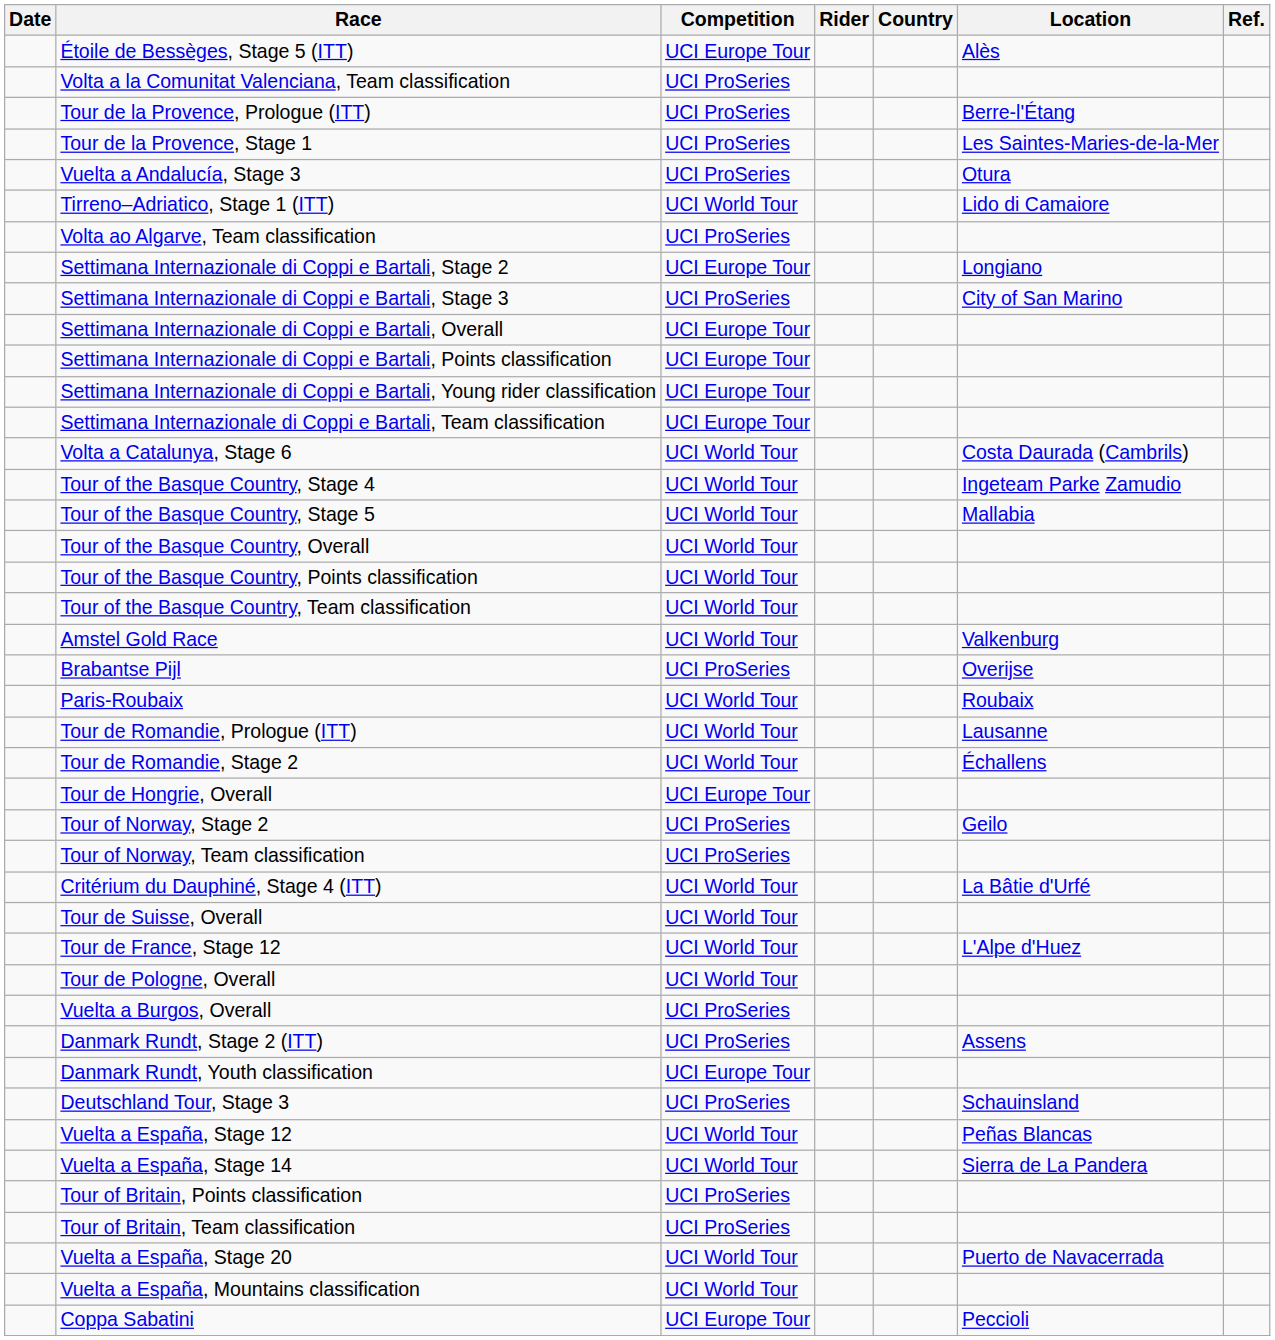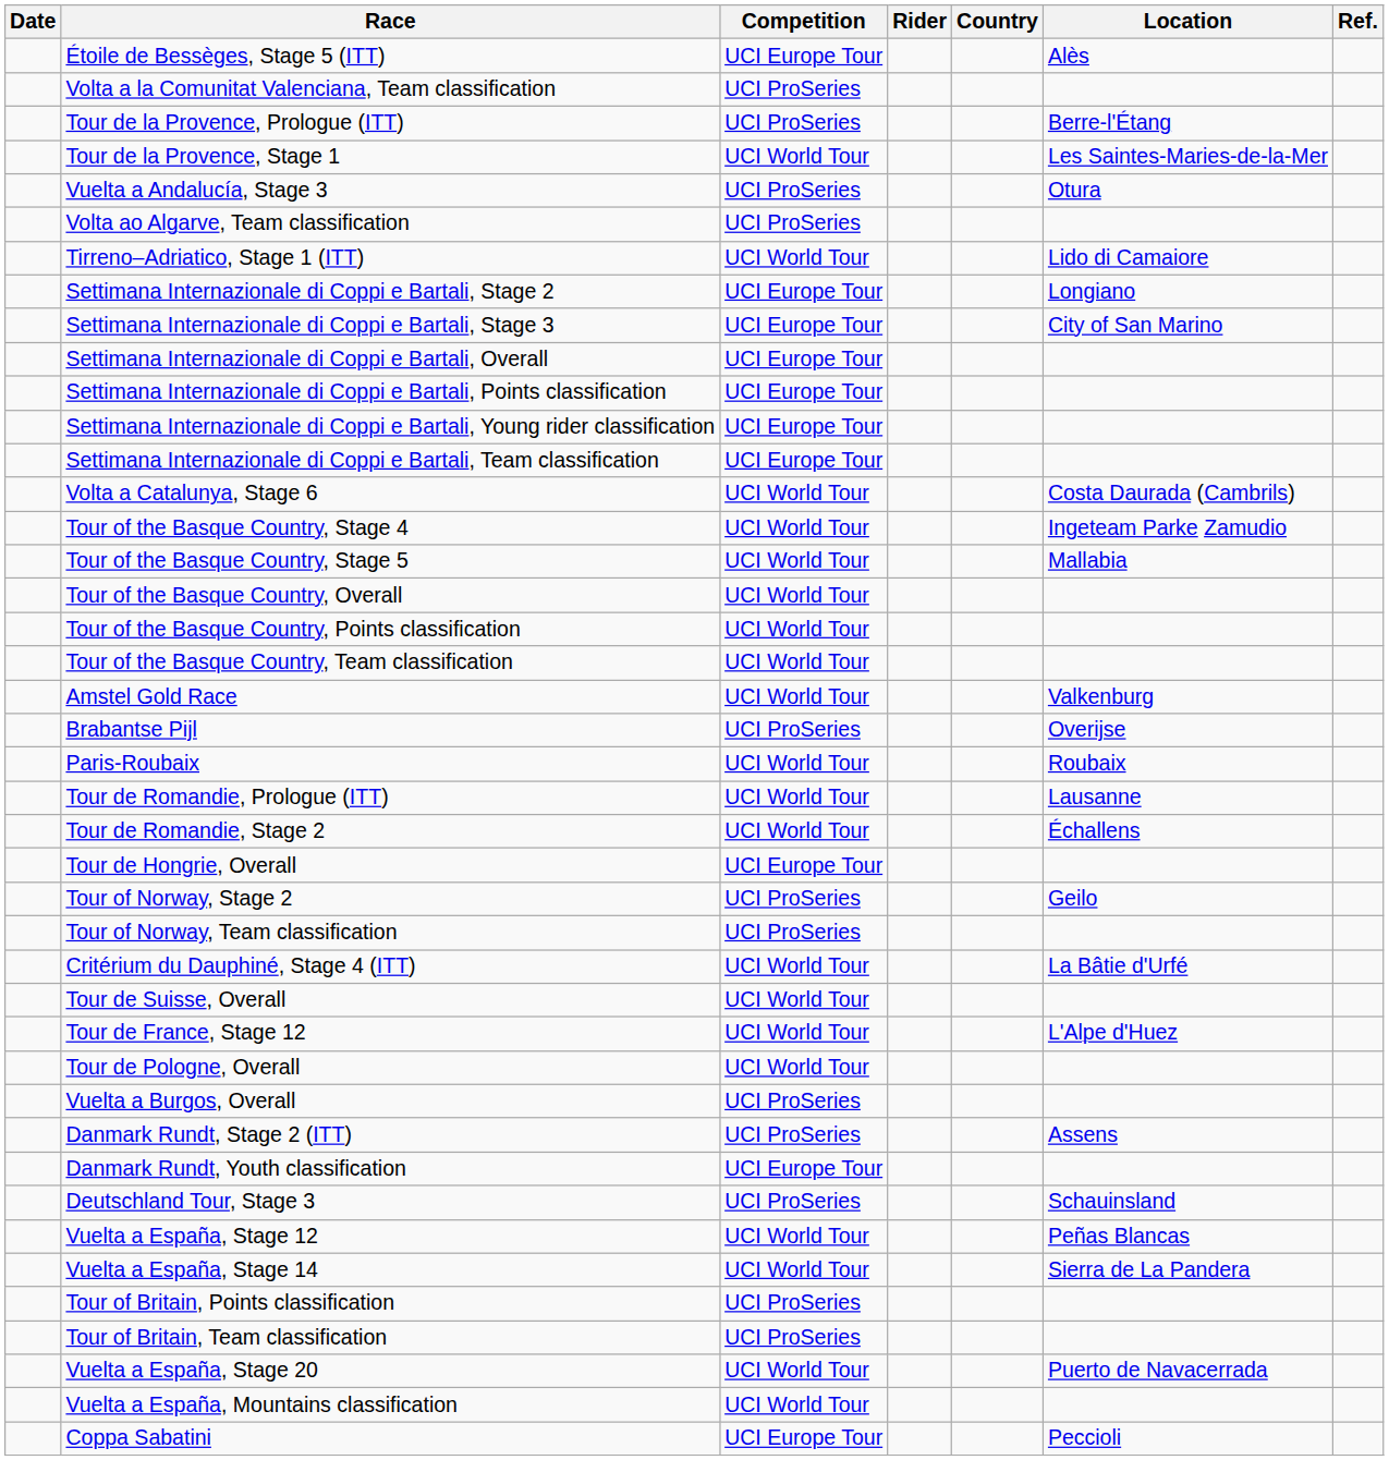 <table class="wikitable sortable">
 <tr>
 <th>Date</th>
 <th>Race</th>
 <th>Competition</th>
 <th>Rider</th>
 <th>Country</th>
 <th>Location</th>
 <th class="unsortable">Ref.</th>
 </tr>
 <tr>
 <td></td>
 <td><a href='#'>Étoile de Bessèges</a>, Stage 5 (<a href='#'>ITT</a>)</td>
 <td><a href='#'>UCI Europe Tour</a></td>
 <td></td>
 <td></td>
 <td><a href='#'>Alès</a></td>
 <td align="center"></td>
 </tr>
 <tr>
 <td></td>
 <td><a href='#'>Volta a la Comunitat Valenciana</a>, Team classification</td>
 <td><a href='#'>UCI ProSeries</a></td>
 <td align="center"></td>
 <td></td>
 <td></td>
 <td align="center"></td>
 </tr>
 <tr>
 <td></td>
 <td><a href='#'>Tour de la Provence</a>, Prologue (<a href='#'>ITT</a>)</td>
 <td><a href='#'>UCI ProSeries</a></td>
 <td></td>
 <td></td>
 <td><a href='#'>Berre-l'Étang</a></td>
 <td align="center"></td>
 </tr>
 <tr>
 <td></td>
 <td><a href='#'>Tour de la Provence</a>, Stage 1</td>
-<td><a href='#'>UCI ProSeries</a></td>
+<td><a href='#'>UCI World Tour</a></td>
 <td></td>
 <td></td>
 <td><a href='#'>Les Saintes-Maries-de-la-Mer</a></td>
 <td align="center"></td>
 </tr>
 <tr>
 <td></td>
 <td><a href='#'>Vuelta a Andalucía</a>, Stage 3</td>
 <td><a href='#'>UCI ProSeries</a></td>
 <td></td>
 <td></td>
 <td><a href='#'>Otura</a></td>
 <td align="center"></td>
 </tr>
 <tr>
 <td></td>
+<td><a href='#'>Volta ao Algarve</a>, Team classification</td>
+<td><a href='#'>UCI ProSeries</a></td>
+<td align="center"></td>
+<td></td>
+<td></td>
+<td align="center"></td>
+</tr>
+<tr>
+<td></td>
 <td><a href='#'>Tirreno–Adriatico</a>, Stage 1 (<a href='#'>ITT</a>)</td>
 <td><a href='#'>UCI World Tour</a></td>
 <td></td>
 <td></td>
 <td><a href='#'>Lido di Camaiore</a></td>
-<td align="center"></td>
-</tr>
-<tr>
-<td></td>
-<td><a href='#'>Volta ao Algarve</a>, Team classification</td>
-<td><a href='#'>UCI ProSeries</a></td>
-<td align="center"></td>
-<td></td>
-<td></td>
 <td align="center"></td>
 </tr>
 <tr>
 <td></td>
 <td><a href='#'>Settimana Internazionale di Coppi e Bartali</a>, Stage 2</td>
 <td><a href='#'>UCI Europe Tour</a></td>
 <td></td>
 <td></td>
 <td><a href='#'>Longiano</a></td>
 <td align="center"></td>
 </tr>
 <tr>
 <td></td>
 <td><a href='#'>Settimana Internazionale di Coppi e Bartali</a>, Stage 3</td>
-<td><a href='#'>UCI ProSeries</a></td>
+<td><a href='#'>UCI Europe Tour</a></td>
 <td></td>
 <td></td>
 <td><a href='#'>City of San Marino</a></td>
 <td align="center"></td>
 </tr>
 <tr>
 <td></td>
 <td><a href='#'>Settimana Internazionale di Coppi e Bartali</a>, Overall</td>
 <td><a href='#'>UCI Europe Tour</a></td>
 <td></td>
 <td></td>
 <td></td>
 <td align="center"></td>
 </tr>
 <tr>
 <td></td>
 <td><a href='#'>Settimana Internazionale di Coppi e Bartali</a>, Points classification</td>
 <td><a href='#'>UCI Europe Tour</a></td>
 <td></td>
 <td></td>
 <td></td>
 <td align="center"></td>
 </tr>
 <tr>
 <td></td>
 <td><a href='#'>Settimana Internazionale di Coppi e Bartali</a>, Young rider classification</td>
 <td><a href='#'>UCI Europe Tour</a></td>
 <td></td>
 <td></td>
 <td></td>
 <td align="center"></td>
 </tr>
 <tr>
 <td></td>
 <td><a href='#'>Settimana Internazionale di Coppi e Bartali</a>, Team classification</td>
 <td><a href='#'>UCI Europe Tour</a></td>
 <td align="center"></td>
 <td></td>
 <td></td>
 <td align="center"></td>
 </tr>
 <tr>
 <td></td>
 <td><a href='#'>Volta a Catalunya</a>, Stage 6</td>
 <td><a href='#'>UCI World Tour</a></td>
 <td></td>
 <td></td>
 <td><a href='#'>Costa Daurada</a> (<a href='#'>Cambrils</a>)</td>
 <td align="center"></td>
 </tr>
 <tr>
 <td></td>
 <td><a href='#'>Tour of the Basque Country</a>, Stage 4</td>
 <td><a href='#'>UCI World Tour</a></td>
 <td></td>
 <td></td>
 <td><a href='#'>Ingeteam Parke</a> <a href='#'>Zamudio</a></td>
 <td align="center"></td>
 </tr>
 <tr>
 <td></td>
 <td><a href='#'>Tour of the Basque Country</a>, Stage 5</td>
 <td><a href='#'>UCI World Tour</a></td>
 <td></td>
 <td></td>
 <td><a href='#'>Mallabia</a></td>
 <td align="center"></td>
 </tr>
 <tr>
 <td></td>
 <td><a href='#'>Tour of the Basque Country</a>, Overall</td>
 <td><a href='#'>UCI World Tour</a></td>
 <td></td>
 <td></td>
 <td></td>
 <td align="center"></td>
 </tr>
 <tr>
 <td></td>
 <td><a href='#'>Tour of the Basque Country</a>, Points classification</td>
 <td><a href='#'>UCI World Tour</a></td>
 <td></td>
 <td></td>
 <td></td>
 <td align="center"></td>
 </tr>
 <tr>
 <td></td>
 <td><a href='#'>Tour of the Basque Country</a>, Team classification</td>
 <td><a href='#'>UCI World Tour</a></td>
 <td align="center"></td>
 <td></td>
 <td></td>
 <td align="center"></td>
 </tr>
 <tr>
 <td></td>
 <td><a href='#'>Amstel Gold Race</a></td>
 <td><a href='#'>UCI World Tour</a></td>
 <td></td>
 <td></td>
 <td><a href='#'>Valkenburg</a></td>
 <td align="center"></td>
 </tr>
 <tr>
 <td></td>
 <td><a href='#'>Brabantse Pijl</a></td>
 <td><a href='#'>UCI ProSeries</a></td>
 <td></td>
 <td></td>
 <td><a href='#'>Overijse</a></td>
 <td align="center"></td>
 </tr>
 <tr>
 <td></td>
 <td><a href='#'>Paris-Roubaix</a></td>
 <td><a href='#'>UCI World Tour</a></td>
 <td></td>
 <td></td>
 <td><a href='#'>Roubaix</a></td>
 <td align="center"></td>
 </tr>
 <tr>
 <td></td>
 <td><a href='#'>Tour de Romandie</a>, Prologue (<a href='#'>ITT</a>)</td>
 <td><a href='#'>UCI World Tour</a></td>
 <td></td>
 <td></td>
 <td><a href='#'>Lausanne</a></td>
 <td align="center"></td>
 </tr>
 <tr>
 <td></td>
 <td><a href='#'>Tour de Romandie</a>, Stage 2</td>
 <td><a href='#'>UCI World Tour</a></td>
 <td></td>
 <td></td>
 <td><a href='#'>Échallens</a></td>
 <td align="center"></td>
 </tr>
 <tr>
 <td></td>
 <td><a href='#'>Tour de Hongrie</a>, Overall</td>
 <td><a href='#'>UCI Europe Tour</a></td>
 <td></td>
 <td></td>
 <td></td>
 <td align="center"></td>
 </tr>
 <tr>
 <td></td>
 <td><a href='#'>Tour of Norway</a>, Stage 2</td>
 <td><a href='#'>UCI ProSeries</a></td>
 <td></td>
 <td></td>
 <td><a href='#'>Geilo</a></td>
 <td align="center"></td>
 </tr>
 <tr>
 <td></td>
 <td><a href='#'>Tour of Norway</a>, Team classification</td>
 <td><a href='#'>UCI ProSeries</a></td>
 <td align="center"></td>
 <td></td>
 <td></td>
 <td align="center"></td>
 </tr>
 <tr>
 <td></td>
 <td><a href='#'>Critérium du Dauphiné</a>, Stage 4 (<a href='#'>ITT</a>)</td>
 <td><a href='#'>UCI World Tour</a></td>
 <td></td>
 <td></td>
 <td><a href='#'>La Bâtie d'Urfé</a></td>
 <td align="center"></td>
 </tr>
 <tr>
 <td></td>
 <td><a href='#'>Tour de Suisse</a>, Overall</td>
 <td><a href='#'>UCI World Tour</a></td>
 <td></td>
 <td></td>
 <td></td>
 <td></td>
 </tr>
 <tr>
 <td></td>
 <td><a href='#'>Tour de France</a>, Stage 12</td>
 <td><a href='#'>UCI World Tour</a></td>
 <td></td>
 <td></td>
 <td><a href='#'>L'Alpe d'Huez</a></td>
 <td align="center"></td>
 </tr>
 <tr>
 <td></td>
 <td><a href='#'>Tour de Pologne</a>, Overall</td>
 <td><a href='#'>UCI World Tour</a></td>
 <td></td>
 <td></td>
 <td></td>
 <td></td>
 </tr>
 <tr>
 <td></td>
 <td><a href='#'>Vuelta a Burgos</a>, Overall</td>
 <td><a href='#'>UCI ProSeries</a></td>
 <td></td>
 <td></td>
 <td></td>
 <td></td>
 </tr>
 <tr>
 <td></td>
 <td><a href='#'>Danmark Rundt</a>, Stage 2 (<a href='#'>ITT</a>)</td>
 <td><a href='#'>UCI ProSeries</a></td>
 <td></td>
 <td></td>
 <td><a href='#'>Assens</a></td>
 <td></td>
 </tr>
 <tr>
 <td></td>
 <td><a href='#'>Danmark Rundt</a>, Youth classification</td>
 <td><a href='#'>UCI Europe Tour</a></td>
 <td></td>
 <td></td>
 <td></td>
 <td></td>
 </tr>
 <tr>
 <td></td>
 <td><a href='#'>Deutschland Tour</a>, Stage 3</td>
 <td><a href='#'>UCI ProSeries</a></td>
 <td></td>
 <td></td>
 <td><a href='#'>Schauinsland</a></td>
 <td></td>
 </tr>
 <tr>
 <td></td>
 <td><a href='#'>Vuelta a España</a>, Stage 12</td>
 <td><a href='#'>UCI World Tour</a></td>
 <td></td>
 <td></td>
 <td><a href='#'>Peñas Blancas</a></td>
 <td align="center"></td>
 </tr>
 <tr>
 <td></td>
 <td><a href='#'>Vuelta a España</a>, Stage 14</td>
 <td><a href='#'>UCI World Tour</a></td>
 <td></td>
 <td></td>
 <td><a href='#'>Sierra de La Pandera</a></td>
 <td align="center"></td>
 </tr>
 <tr>
 <td></td>
 <td><a href='#'>Tour of Britain</a>, Points classification</td>
 <td><a href='#'>UCI ProSeries</a></td>
 <td></td>
 <td></td>
 <td></td>
 <td align="center"></td>
 </tr>
 <tr>
 <td></td>
 <td><a href='#'>Tour of Britain</a>, Team classification</td>
 <td><a href='#'>UCI ProSeries</a></td>
 <td align="center"></td>
 <td></td>
 <td></td>
 <td align="center"></td>
 </tr>
 <tr>
 <td></td>
 <td><a href='#'>Vuelta a España</a>, Stage 20</td>
 <td><a href='#'>UCI World Tour</a></td>
 <td></td>
 <td></td>
 <td><a href='#'>Puerto de Navacerrada</a></td>
 <td align="center"></td>
 </tr>
 <tr>
 <td></td>
 <td><a href='#'>Vuelta a España</a>, Mountains classification</td>
 <td><a href='#'>UCI World Tour</a></td>
 <td></td>
 <td></td>
 <td></td>
 <td align="center"></td>
 </tr>
 <tr>
 <td></td>
 <td><a href='#'>Coppa Sabatini</a></td>
 <td><a href='#'>UCI Europe Tour</a></td>
 <td></td>
 <td></td>
 <td><a href='#'>Peccioli</a></td>
 <td align="center"></td>
 </tr>
 <tr>
 </tr>
 </table>
